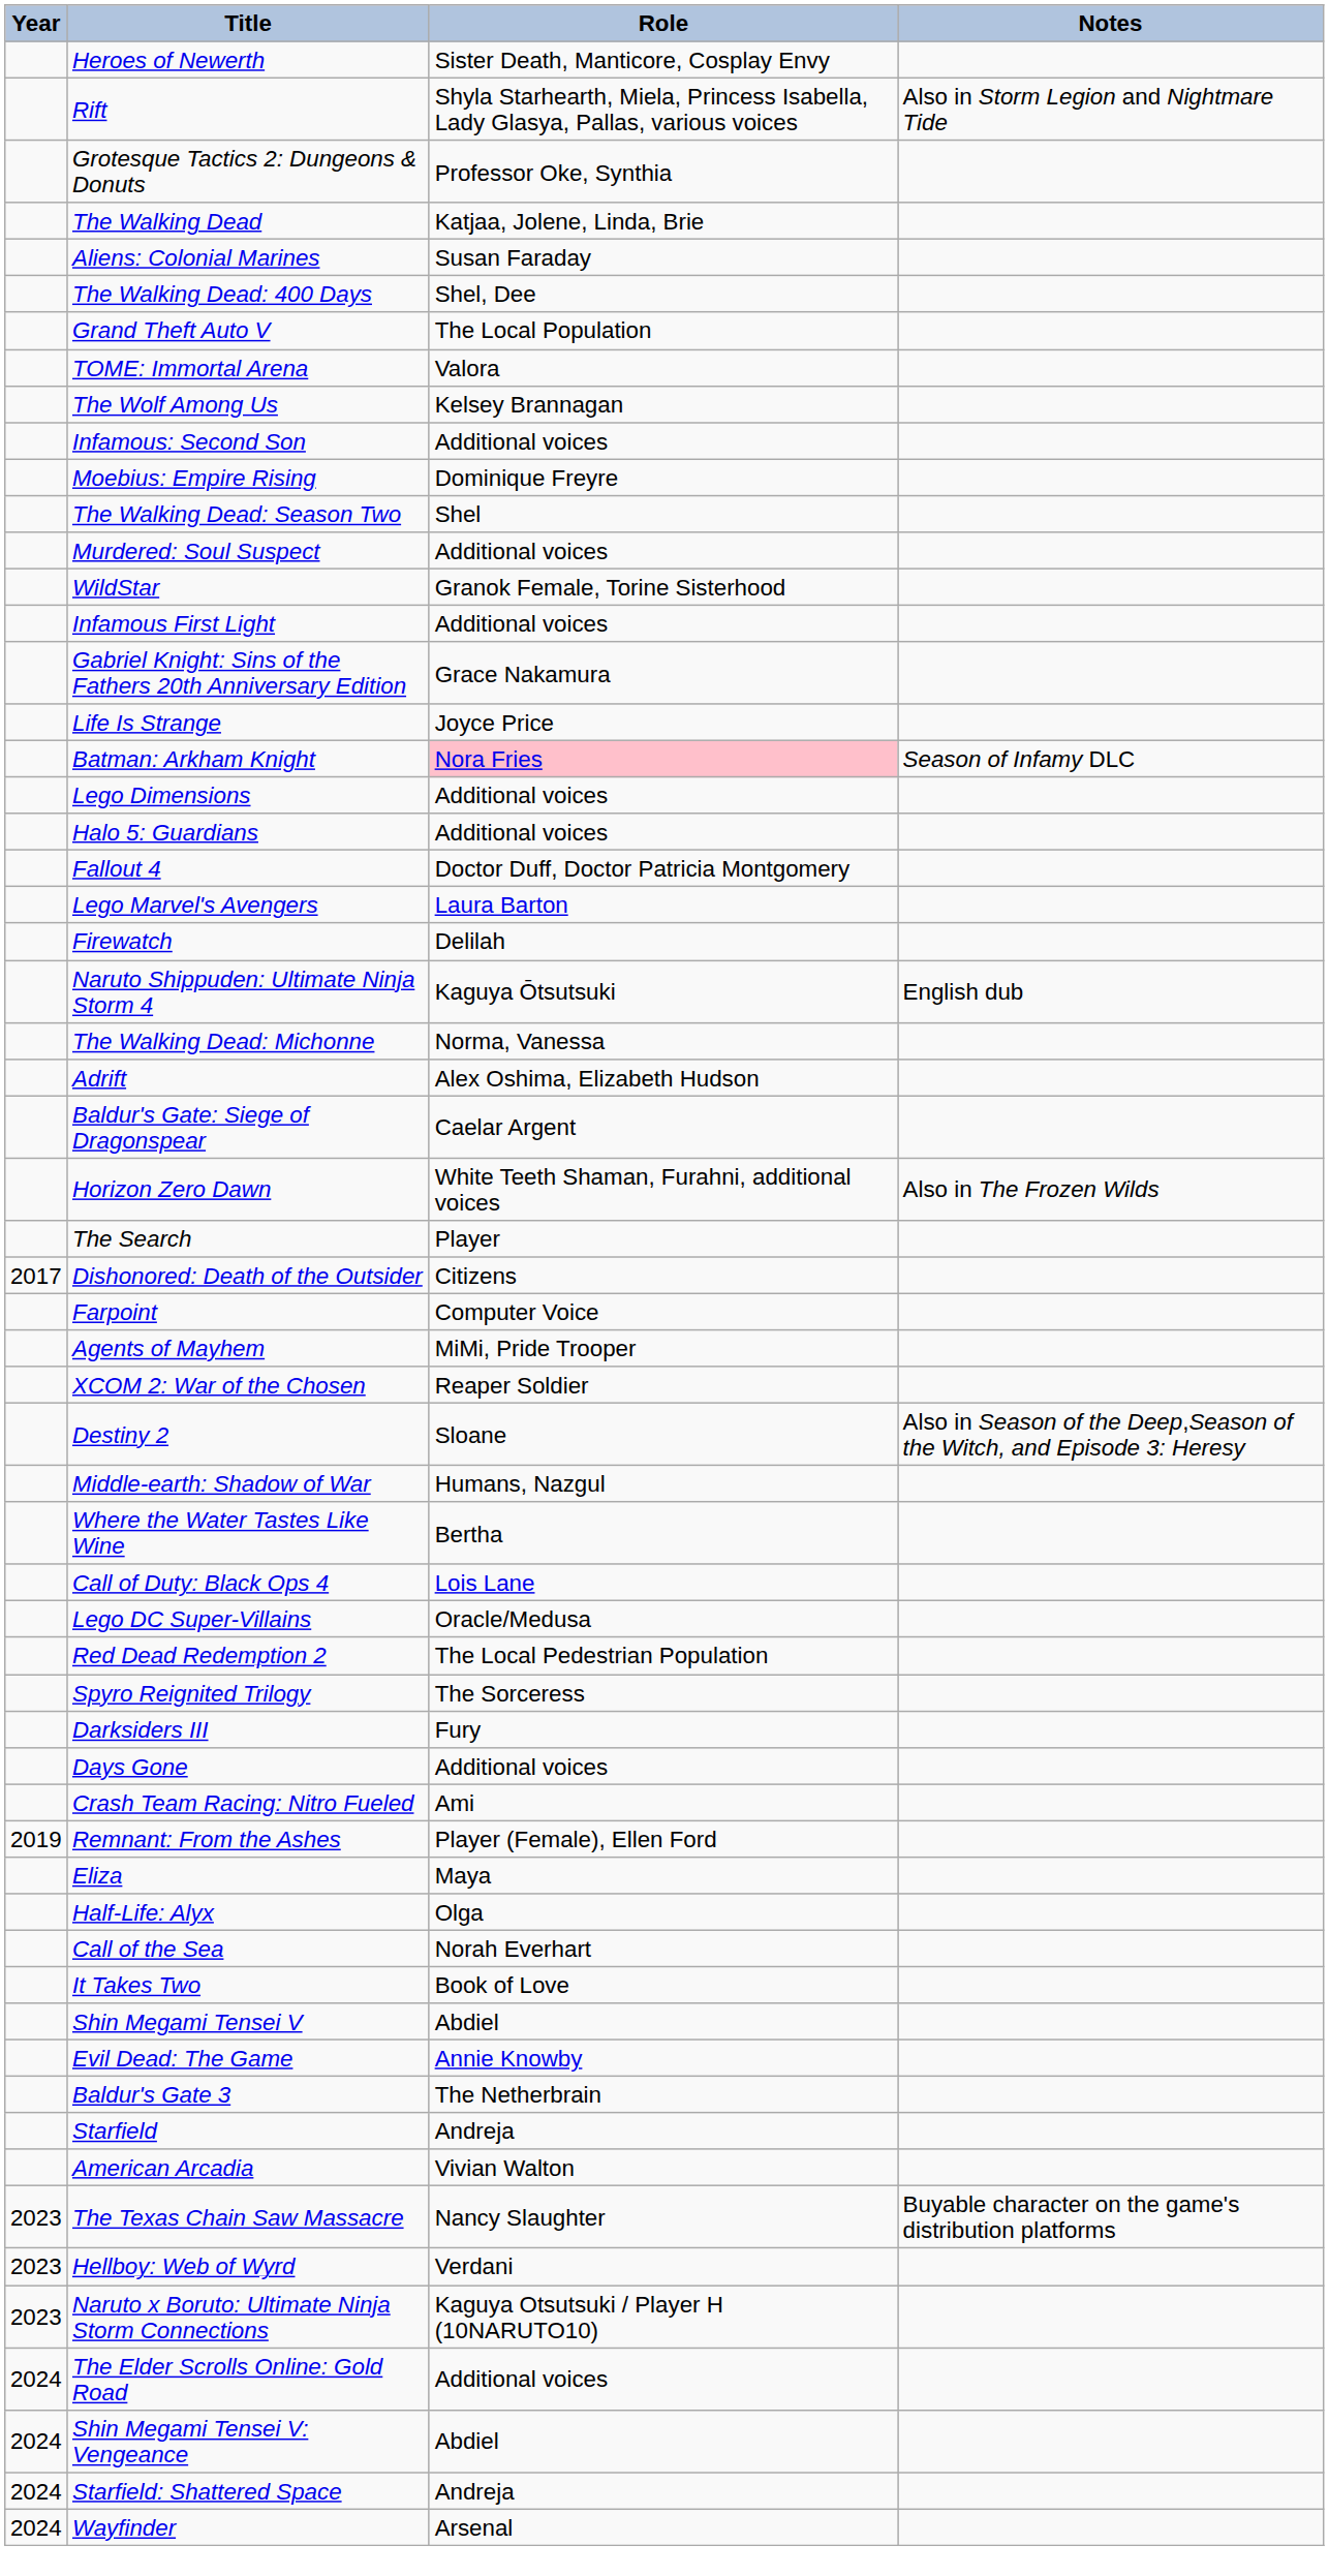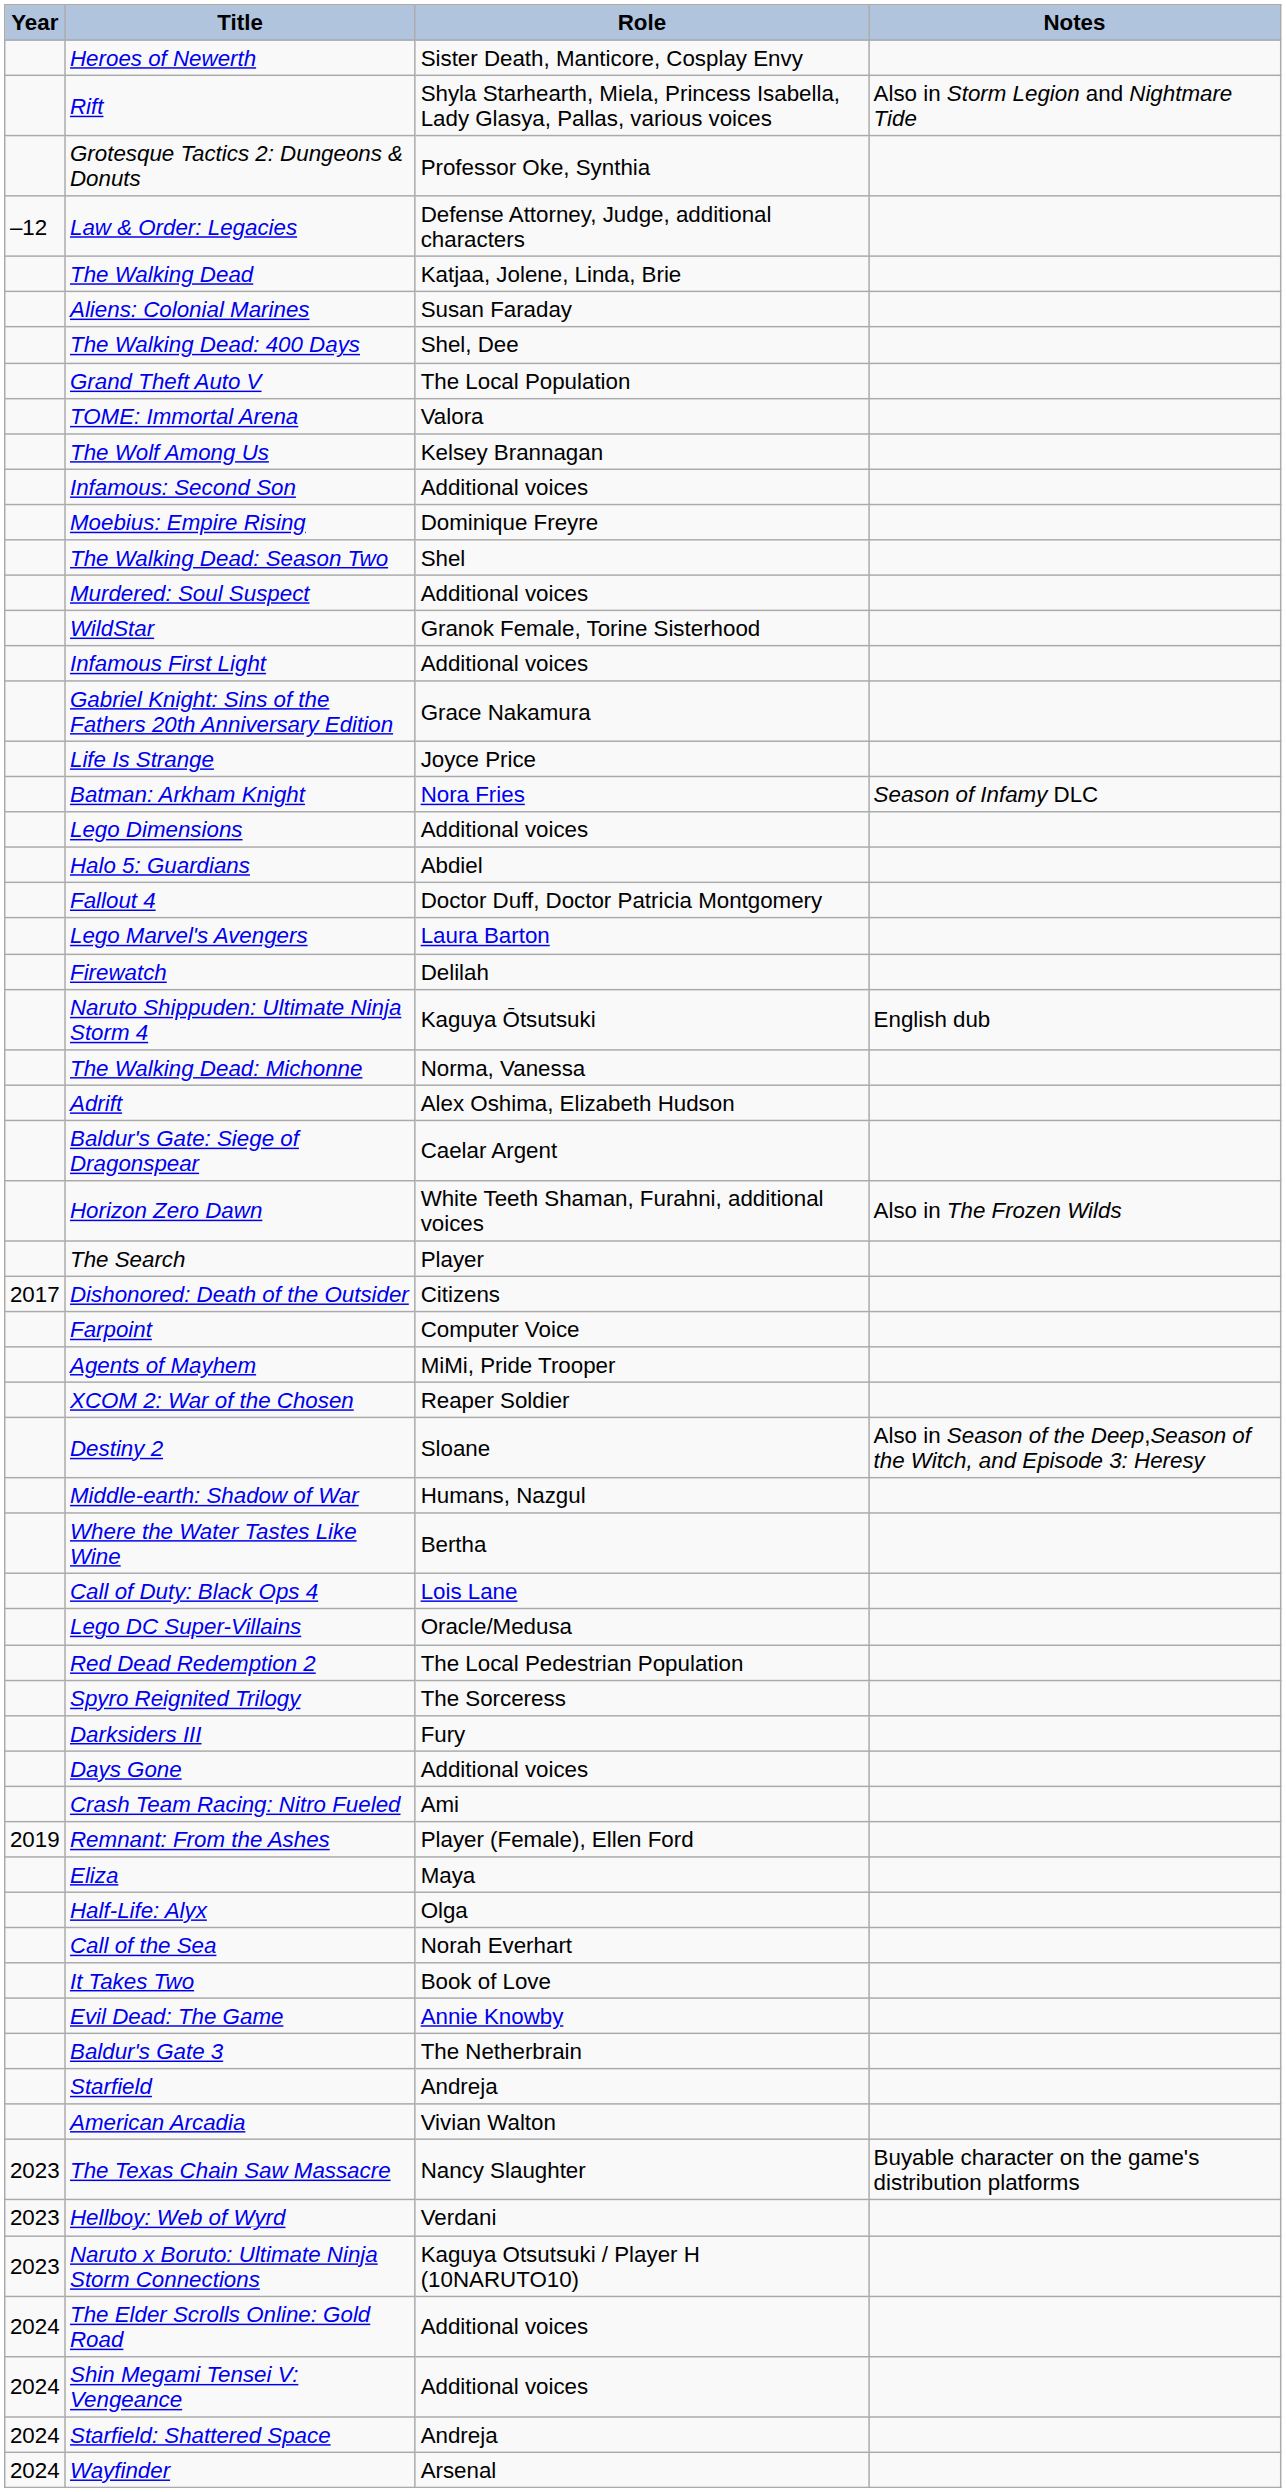 <table class="wikitable sortable plainrowheaders" style="width=95%;  font-size: 95%;">
 <tr>
 <th style="background:#b0c4de;">Year</th>
 <th style="background:#b0c4de;">Title</th>
 <th style="background:#b0c4de;">Role</th>
 <th style="background:#b0c4de;" class="unsortable">Notes</th>
 </tr>
 <tr>
 <td></td>
 <td><em><a href='#'>Heroes of Newerth</a></em></td>
 <td>Sister Death, Manticore, Cosplay Envy</td>
 <td> </td>
 </tr>
 <tr>
 <td></td>
 <td><em><a href='#'>Rift</a></em></td>
 <td>Shyla Starhearth, Miela, Princess Isabella, Lady Glasya, Pallas, various voices</td>
 <td>Also in <em>Storm Legion</em> and <em>Nightmare Tide</em></td>
 </tr>
 <tr>
 <td></td>
 <td><em>Grotesque Tactics 2: Dungeons & Donuts</em></td>
 <td>Professor Oke, Synthia</td>
 <td> </td>
+</tr>
+<tr>
+<td>–12</td>
+<td><em><a href='#'>Law & Order: Legacies</a></em></td>
+<td>Defense Attorney, Judge, additional characters</td>
+<td></td>
 </tr>
 <tr>
 <td></td>
 <td><em><a href='#'>The Walking Dead</a></em></td>
 <td>Katjaa, Jolene, Linda, Brie</td>
 <td></td>
 </tr>
 <tr>
 <td></td>
 <td><em><a href='#'>Aliens: Colonial Marines</a></em></td>
 <td>Susan Faraday</td>
 <td> </td>
 </tr>
 <tr>
 <td></td>
 <td><em><a href='#'>The Walking Dead: 400 Days</a></em></td>
 <td>Shel, Dee</td>
 <td> </td>
 </tr>
 <tr>
 <td></td>
 <td><em><a href='#'>Grand Theft Auto V</a></em></td>
 <td>The Local Population</td>
 <td> </td>
 </tr>
 <tr>
 <td></td>
 <td><em><a href='#'>TOME: Immortal Arena</a></em></td>
 <td>Valora</td>
 <td> </td>
 </tr>
 <tr>
 <td></td>
 <td><em><a href='#'>The Wolf Among Us</a></em></td>
 <td>Kelsey Brannagan</td>
 <td></td>
 </tr>
 <tr>
 <td></td>
 <td><em><a href='#'>Infamous: Second Son</a></em></td>
 <td>Additional voices</td>
 <td> </td>
 </tr>
 <tr>
 <td></td>
 <td><em><a href='#'>Moebius: Empire Rising</a></em></td>
 <td>Dominique Freyre</td>
 <td> </td>
 </tr>
 <tr>
 <td></td>
 <td><em><a href='#'>The Walking Dead: Season Two</a></em></td>
 <td>Shel</td>
 <td></td>
 </tr>
 <tr>
 <td></td>
 <td><em><a href='#'>Murdered: Soul Suspect</a></em></td>
 <td>Additional voices</td>
 <td> </td>
 </tr>
 <tr>
 <td></td>
 <td><em><a href='#'>WildStar</a></em></td>
 <td>Granok Female, Torine Sisterhood</td>
 <td> </td>
 </tr>
 <tr>
 <td></td>
 <td><em><a href='#'>Infamous First Light</a></em></td>
 <td>Additional voices</td>
 <td> </td>
 </tr>
 <tr>
 <td></td>
 <td><em><a href='#'>Gabriel Knight: Sins of the Fathers 20th Anniversary Edition</a></em></td>
 <td>Grace Nakamura</td>
 <td> </td>
 </tr>
 <tr>
 <td></td>
 <td><em><a href='#'>Life Is Strange</a></em></td>
 <td>Joyce Price</td>
 <td></td>
 </tr>
 <tr>
 <td></td>
 <td><em><a href='#'>Batman: Arkham Knight</a></em></td>
-<td style="background: pink;"><a href='#'>Nora Fries</a></td>
+<td><a href='#'>Nora Fries</a></td>
 <td><em>Season of Infamy</em> DLC</td>
 </tr>
 <tr>
 <td></td>
 <td><em><a href='#'>Lego Dimensions</a></em></td>
 <td>Additional voices</td>
 <td> </td>
 </tr>
 <tr>
 <td></td>
 <td><em><a href='#'>Halo 5: Guardians</a></em></td>
-<td>Additional voices</td>
+<td>Abdiel</td>
 <td> </td>
 </tr>
 <tr>
 <td></td>
 <td><em><a href='#'>Fallout 4</a></em></td>
 <td>Doctor Duff, Doctor Patricia Montgomery</td>
 <td> </td>
 </tr>
 <tr>
 <td></td>
 <td><em><a href='#'>Lego Marvel's Avengers</a></em></td>
 <td><a href='#'>Laura Barton</a></td>
 <td> </td>
 </tr>
 <tr>
 <td></td>
 <td><em><a href='#'>Firewatch</a></em></td>
 <td>Delilah</td>
 <td></td>
 </tr>
 <tr>
 <td></td>
 <td><em><a href='#'>Naruto Shippuden: Ultimate Ninja Storm 4</a></em></td>
 <td>Kaguya Ōtsutsuki</td>
 <td>English dub</td>
 </tr>
 <tr>
 <td></td>
 <td><em><a href='#'>The Walking Dead: Michonne</a></em></td>
 <td>Norma, Vanessa</td>
 <td></td>
 </tr>
 <tr>
 <td></td>
 <td><em><a href='#'>Adrift</a></em></td>
 <td>Alex Oshima, Elizabeth Hudson</td>
 <td></td>
 </tr>
 <tr>
 <td></td>
 <td><em><a href='#'>Baldur's Gate: Siege of Dragonspear</a></em></td>
 <td>Caelar Argent</td>
 <td> </td>
 </tr>
 <tr>
 <td></td>
 <td><em><a href='#'>Horizon Zero Dawn</a></em></td>
 <td>White Teeth Shaman, Furahni, additional voices</td>
 <td>Also in <em>The Frozen Wilds</em></td>
 </tr>
 <tr>
 <td></td>
 <td><em>The Search</em></td>
 <td>Player</td>
 <td> </td>
 </tr>
 <tr>
 <td>2017</td>
 <td><em><a href='#'>Dishonored: Death of the Outsider</a></em></td>
 <td>Citizens</td>
 <td></td>
 </tr>
 <tr>
 <td></td>
 <td><em><a href='#'>Farpoint</a></em></td>
 <td>Computer Voice</td>
 <td> </td>
 </tr>
 <tr>
 <td></td>
 <td><em><a href='#'>Agents of Mayhem</a></em></td>
 <td>MiMi, Pride Trooper</td>
 <td> </td>
 </tr>
 <tr>
 <td></td>
 <td><em><a href='#'>XCOM 2: War of the Chosen</a></em></td>
 <td>Reaper Soldier</td>
 <td> </td>
 </tr>
 <tr>
 <td></td>
 <td><em><a href='#'>Destiny 2</a></em></td>
 <td>Sloane</td>
 <td>Also in <em>Season of the Deep</em>,<em>Season of the Witch, and Episode 3: Heresy</em></td>
 </tr>
 <tr>
 <td></td>
 <td><em><a href='#'>Middle-earth: Shadow of War</a></em></td>
 <td>Humans, Nazgul</td>
 <td></td>
 </tr>
 <tr>
 <td></td>
 <td><em><a href='#'>Where the Water Tastes Like Wine</a></em></td>
 <td>Bertha</td>
 <td></td>
 </tr>
 <tr>
 <td></td>
 <td><em><a href='#'>Call of Duty: Black Ops 4</a></em></td>
 <td><a href='#'>Lois Lane</a></td>
 <td> </td>
 </tr>
 <tr>
 <td></td>
 <td><em><a href='#'>Lego DC Super-Villains</a></em></td>
 <td>Oracle/Medusa</td>
 <td></td>
 </tr>
 <tr>
 <td></td>
 <td><em><a href='#'>Red Dead Redemption 2</a></em></td>
 <td>The Local Pedestrian Population</td>
 <td> </td>
 </tr>
 <tr>
 <td></td>
 <td><em><a href='#'>Spyro Reignited Trilogy</a></em></td>
 <td>The Sorceress</td>
 <td> </td>
 </tr>
 <tr>
 <td></td>
 <td><em><a href='#'>Darksiders III</a></em></td>
 <td>Fury</td>
 <td></td>
 </tr>
 <tr>
 <td></td>
 <td><em><a href='#'>Days Gone</a></em></td>
 <td>Additional voices</td>
 <td> </td>
 </tr>
 <tr>
 <td></td>
 <td><em><a href='#'>Crash Team Racing: Nitro Fueled</a></em></td>
 <td>Ami</td>
 <td> </td>
 </tr>
 <tr>
 <td>2019</td>
 <td><em><a href='#'>Remnant: From the Ashes</a></em></td>
 <td>Player (Female), Ellen Ford</td>
 <td></td>
 </tr>
 <tr>
 <td></td>
 <td><em><a href='#'>Eliza</a></em></td>
 <td>Maya</td>
 <td> </td>
 </tr>
 <tr>
 <td></td>
 <td><em><a href='#'>Half-Life: Alyx</a></em></td>
 <td>Olga</td>
 <td></td>
 </tr>
 <tr>
 <td></td>
 <td><em><a href='#'>Call of the Sea</a></em></td>
 <td>Norah Everhart</td>
 <td> </td>
 </tr>
 <tr>
 <td></td>
 <td><em><a href='#'>It Takes Two</a></em></td>
 <td>Book of Love</td>
 <td> </td>
 </tr>
 <tr>
 <td></td>
-<td><em><a href='#'>Shin Megami Tensei V</a></em></td>
-<td>Abdiel</td>
-<td></td>
-</tr>
-<tr>
-<td></td>
 <td><em><a href='#'>Evil Dead: The Game</a></em></td>
 <td><a href='#'>Annie Knowby</a></td>
 <td></td>
 </tr>
 <tr>
 <td></td>
 <td><em><a href='#'>Baldur's Gate 3</a></em></td>
 <td>The Netherbrain</td>
 <td></td>
 </tr>
 <tr>
 <td></td>
 <td><em><a href='#'>Starfield</a></em></td>
 <td>Andreja</td>
 <td></td>
 </tr>
 <tr>
 <td></td>
 <td><em><a href='#'>American Arcadia</a></em></td>
 <td>Vivian Walton</td>
 <td></td>
 </tr>
 <tr>
 <td>2023</td>
 <td><em><a href='#'>The Texas Chain Saw Massacre</a></em></td>
 <td>Nancy Slaughter</td>
 <td>Buyable character on the game's distribution platforms</td>
 </tr>
 <tr>
 <td>2023</td>
 <td><em><a href='#'>Hellboy: Web of Wyrd</a></em></td>
 <td>Verdani</td>
 <td></td>
 </tr>
 <tr>
 <td>2023</td>
 <td><em><a href='#'>Naruto x Boruto: Ultimate Ninja Storm Connections</a></em></td>
 <td>Kaguya Otsutsuki / Player H (10NARUTO10)</td>
 <td></td>
 </tr>
 <tr>
 <td>2024</td>
 <td><em><a href='#'>The Elder Scrolls Online: Gold Road</a></em></td>
 <td>Additional voices</td>
 <td></td>
 </tr>
 <tr>
 <td>2024</td>
 <td><em><a href='#'>Shin Megami Tensei V: Vengeance</a></em></td>
-<td>Abdiel</td>
+<td>Additional voices</td>
 <td></td>
 </tr>
 <tr>
 <td>2024</td>
 <td><em><a href='#'>Starfield: Shattered Space</a></em></td>
 <td>Andreja</td>
 <td></td>
 </tr>
 <tr>
 <td>2024</td>
 <td><em><a href='#'>Wayfinder</a></em></td>
 <td>Arsenal</td>
 <td></td>
 </tr>
 <tr>
 </tr>
 </table>
